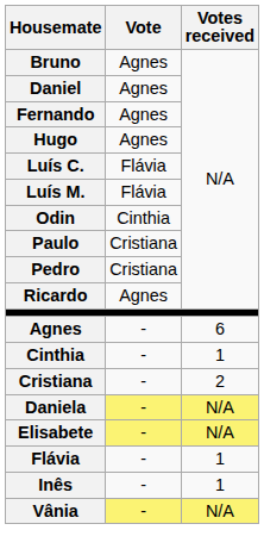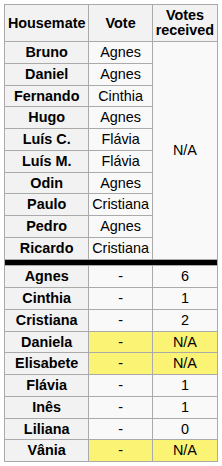 <table class="wikitable" style="text-align:center; font-size:90%; line-height:15px;">
 <tr>
 <th>Housemate</th>
 <th>Vote</th>
 <th>Votes<br>received</th>
 </tr>
 <tr>
 <th>Bruno</th>
 <td>Agnes</td>
 <td rowspan=10>N/A</td>
 </tr>
 <tr>
 <th>Daniel</th>
 <td>Agnes</td>
 </tr>
 <tr>
 <th>Fernando</th>
-<td>Agnes</td>
+<td>Cinthia</td>
 </tr>
 <tr>
 <th>Hugo</th>
 <td>Agnes</td>
 </tr>
 <tr>
 <th>Luís C.</th>
 <td>Flávia</td>
 </tr>
 <tr>
 <th>Luís M.</th>
 <td>Flávia</td>
 </tr>
 <tr>
 <th>Odin</th>
-<td>Cinthia</td>
+<td>Agnes</td>
 </tr>
 <tr>
 <th>Paulo</th>
 <td>Cristiana</td>
 </tr>
 <tr>
 <th>Pedro</th>
-<td>Cristiana</td>
+<td>Agnes</td>
 </tr>
 <tr>
 <th>Ricardo</th>
-<td>Agnes</td>
+<td>Cristiana</td>
 </tr>
 <tr>
 <th style="background:#000;" colspan="3"></th>
 </tr>
 <tr>
 <th>Agnes</th>
 <td>-</td>
 <td>6</td>
 </tr>
 <tr>
 <th>Cinthia</th>
 <td>-</td>
 <td>1</td>
 </tr>
 <tr>
 <th>Cristiana</th>
 <td>-</td>
 <td>2</td>
 </tr>
 <tr>
 <th>Daniela</th>
 <td bgcolor="FBF373">-</td>
 <td bgcolor="FBF373">N/A</td>
 </tr>
 <tr>
 <th>Elisabete</th>
 <td bgcolor="FBF373">-</td>
 <td bgcolor="FBF373">N/A</td>
 </tr>
 <tr>
 <th>Flávia</th>
 <td>-</td>
 <td>1</td>
 </tr>
 <tr>
 <th>Inês</th>
 <td>-</td>
 <td>1</td>
 </tr>
 <tr>
+<th>Liliana</th>
+<td>-</td>
+<td>0</td>
+</tr>
+<tr>
 <th>Vânia</th>
 <td bgcolor="FBF373">-</td>
 <td bgcolor="FBF373">N/A</td>
 </tr>
 </table>
